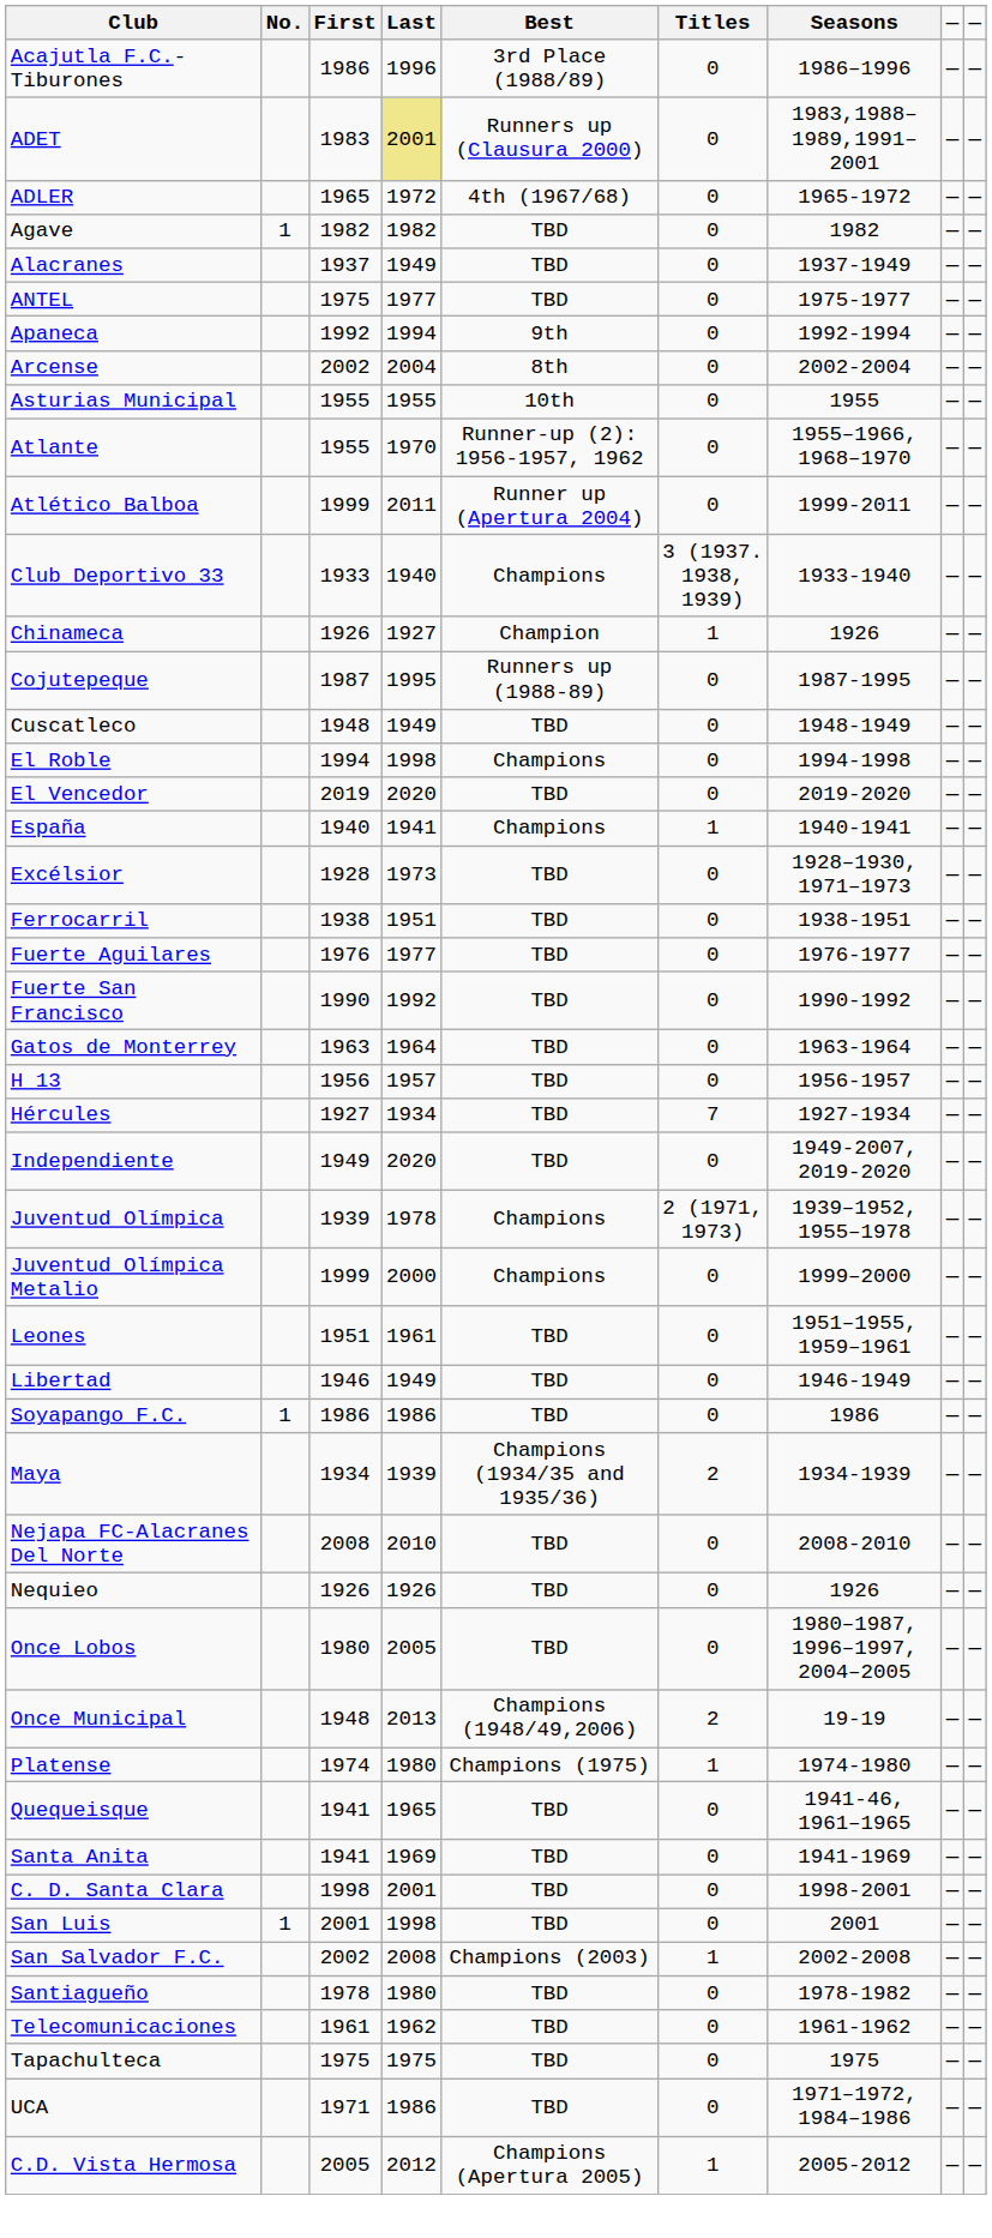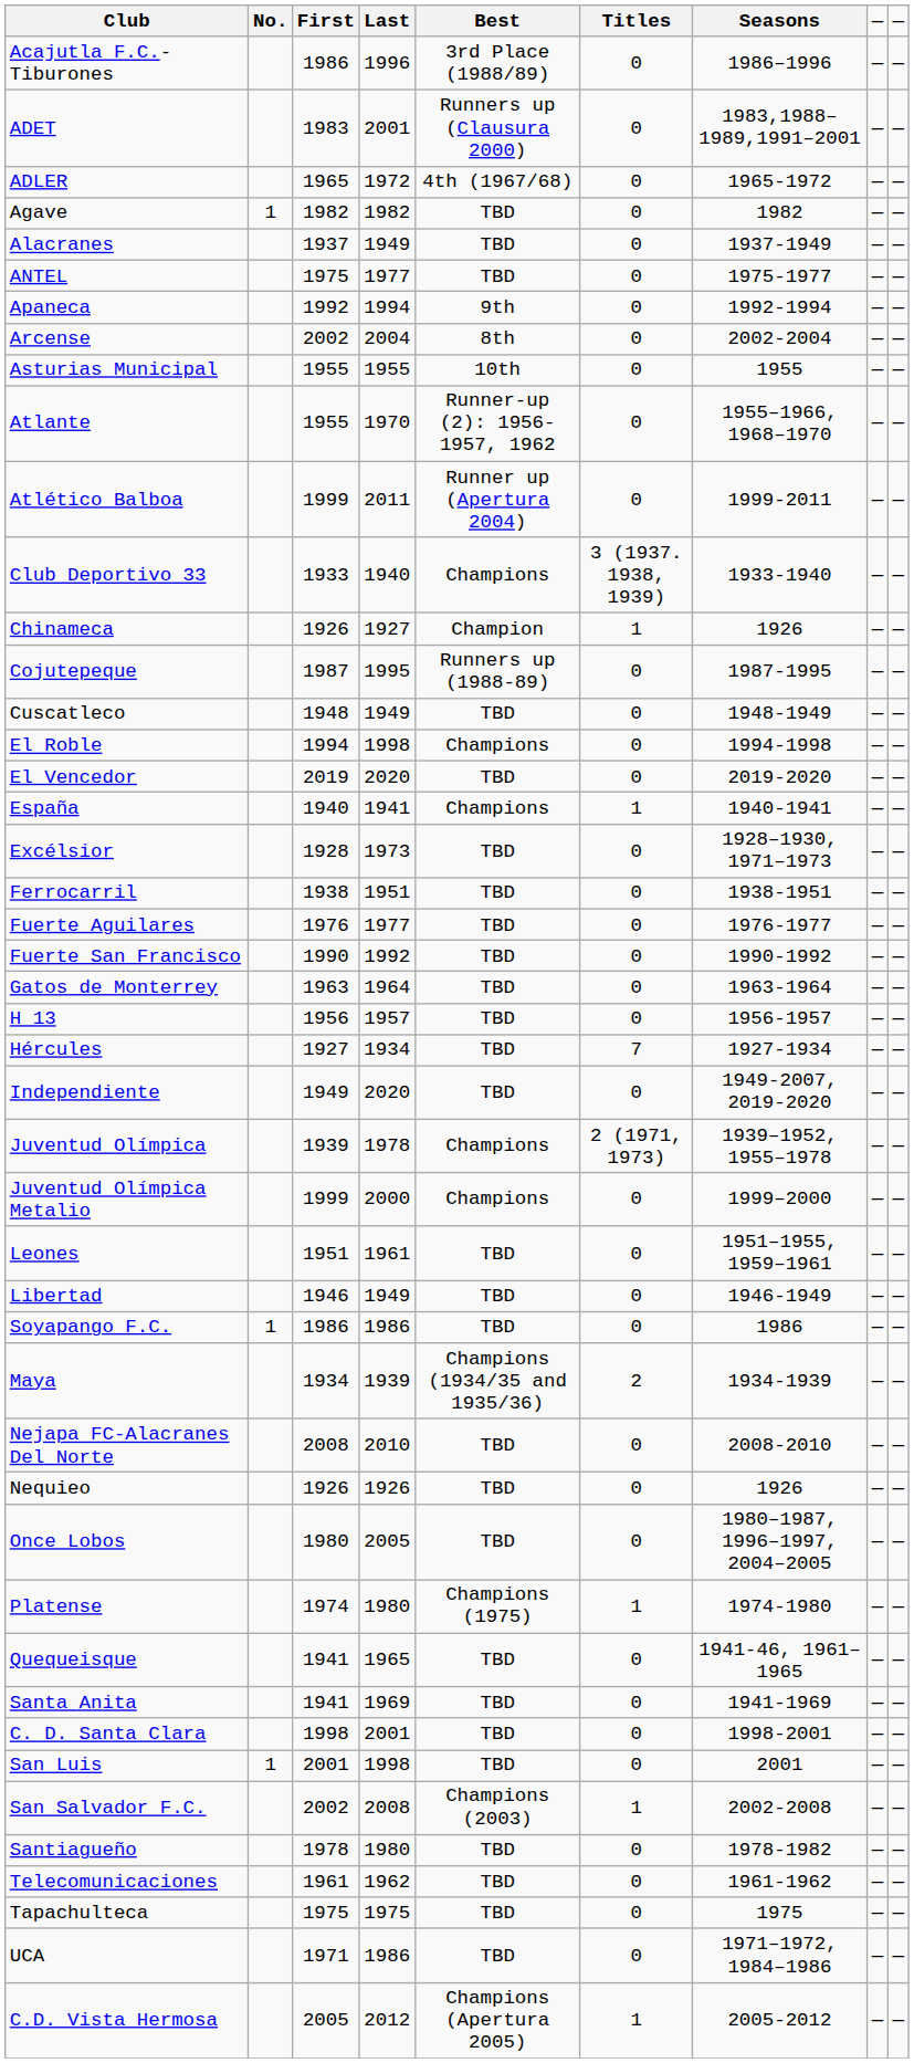 <table class="wikitable sortable">
 <tr>
 <th>Club</th>
 <th>No.</th>
 <th>First</th>
 <th>Last</th>
 <th>Best</th>
 <th>Titles</th>
 <th>Seasons</th>
 <td>—</td>
 <td>—</td>
 </tr>
 <tr align="center">
 <td align="left"><a href='#'>Acajutla F.C.</a>-Tiburones</td>
 <td></td>
 <td>1986</td>
 <td>1996</td>
 <td>3rd Place (1988/89)</td>
 <td>0</td>
 <td>1986–1996</td>
 <td>—</td>
 <td>—</td>
 </tr>
 <tr align="center">
 <td align="left"><a href='#'>ADET</a></td>
 <td></td>
 <td>1983</td>
-<td style="background: khaki;">2001</td>
+<td>2001</td>
 <td>Runners up (<a href='#'>Clausura 2000</a>)</td>
 <td>0</td>
 <td>1983,1988–1989,1991–2001</td>
 <td>—</td>
 <td>—</td>
 </tr>
 <tr align="center">
 <td align="left"><a href='#'>ADLER</a></td>
 <td></td>
 <td>1965</td>
 <td>1972</td>
 <td>4th (1967/68)</td>
 <td>0</td>
 <td>1965-1972</td>
 <td>—</td>
 <td>—</td>
 </tr>
 <tr align="center">
 <td align="left">Agave</td>
 <td>1</td>
 <td>1982</td>
 <td>1982</td>
 <td>TBD</td>
 <td>0</td>
 <td>1982</td>
 <td>—</td>
 <td>—</td>
 </tr>
 <tr align="center">
 <td align="left"><a href='#'>Alacranes</a></td>
 <td></td>
 <td>1937</td>
 <td>1949</td>
 <td>TBD</td>
 <td>0</td>
 <td>1937-1949</td>
 <td>—</td>
 <td>—</td>
 </tr>
 <tr align="center">
 <td align="left"><a href='#'>ANTEL</a></td>
 <td></td>
 <td>1975</td>
 <td>1977</td>
 <td>TBD</td>
 <td>0</td>
 <td>1975-1977</td>
 <td>—</td>
 <td>—</td>
 </tr>
 <tr align="center">
 <td align="left"><a href='#'>Apaneca</a></td>
 <td></td>
 <td>1992</td>
 <td>1994</td>
 <td>9th</td>
 <td>0</td>
 <td>1992-1994</td>
 <td>—</td>
 <td>—</td>
 </tr>
 <tr align="center">
 <td align="left"><a href='#'>Arcense</a></td>
 <td></td>
 <td>2002</td>
 <td>2004</td>
 <td>8th</td>
 <td>0</td>
 <td>2002-2004</td>
 <td>—</td>
 <td>—</td>
 </tr>
 <tr align="center">
 <td align="left"><a href='#'>Asturias Municipal</a></td>
 <td></td>
 <td>1955</td>
 <td>1955</td>
 <td>10th</td>
 <td>0</td>
 <td>1955</td>
 <td>—</td>
 <td>—</td>
 </tr>
 <tr align="center">
 <td align="left"><a href='#'>Atlante</a></td>
 <td></td>
 <td>1955</td>
 <td>1970</td>
 <td>Runner-up (2): 1956-1957, 1962</td>
 <td>0</td>
 <td>1955–1966, 1968–1970</td>
 <td>—</td>
 <td>—</td>
 </tr>
 <tr align="center">
 <td align="left"><a href='#'>Atlético Balboa</a></td>
 <td></td>
 <td>1999</td>
 <td>2011</td>
 <td>Runner up (<a href='#'>Apertura 2004</a>)</td>
 <td>0</td>
 <td>1999-2011</td>
 <td>—</td>
 <td>—</td>
 </tr>
 <tr align="center">
 <td align="left"><a href='#'>Club Deportivo 33</a></td>
 <td></td>
 <td>1933</td>
 <td>1940</td>
 <td>Champions</td>
 <td>3 (1937. 1938, 1939)</td>
 <td>1933-1940</td>
 <td>—</td>
 <td>—</td>
 </tr>
 <tr align="center">
 <td align="left"><a href='#'>Chinameca</a></td>
 <td></td>
 <td>1926</td>
 <td>1927</td>
 <td>Champion</td>
 <td>1</td>
 <td>1926</td>
 <td>—</td>
 <td>—</td>
 </tr>
 <tr align="center">
 <td align="left"><a href='#'>Cojutepeque</a></td>
 <td></td>
 <td>1987</td>
 <td>1995</td>
 <td>Runners up (1988-89)</td>
 <td>0</td>
 <td>1987-1995</td>
 <td>—</td>
 <td>—</td>
 </tr>
 <tr align="center">
 <td align="left">Cuscatleco</td>
 <td></td>
 <td>1948</td>
 <td>1949</td>
 <td>TBD</td>
 <td>0</td>
 <td>1948-1949</td>
 <td>—</td>
 <td>—</td>
 </tr>
 <tr align="center">
 <td align="left"><a href='#'>El Roble</a></td>
 <td></td>
 <td>1994</td>
 <td>1998</td>
 <td>Champions</td>
 <td>0</td>
 <td>1994-1998</td>
 <td>—</td>
 <td>—</td>
 </tr>
 <tr align="center">
 <td align="left"><a href='#'>El Vencedor</a></td>
 <td></td>
 <td>2019</td>
 <td>2020</td>
 <td>TBD</td>
 <td>0</td>
 <td>2019-2020</td>
 <td>—</td>
 <td>—</td>
 </tr>
 <tr align="center">
 <td align="left"><a href='#'>España</a></td>
 <td></td>
 <td>1940</td>
 <td>1941</td>
 <td>Champions</td>
 <td>1</td>
 <td>1940-1941</td>
 <td>—</td>
 <td>—</td>
 </tr>
 <tr align="center">
 <td align="left"><a href='#'>Excélsior</a></td>
 <td></td>
 <td>1928</td>
 <td>1973</td>
 <td>TBD</td>
 <td>0</td>
 <td>1928–1930, 1971–1973</td>
 <td>—</td>
 <td>—</td>
 </tr>
 <tr align="center">
 <td align="left"><a href='#'>Ferrocarril</a></td>
 <td></td>
 <td>1938</td>
 <td>1951</td>
 <td>TBD</td>
 <td>0</td>
 <td>1938-1951</td>
 <td>—</td>
 <td>—</td>
 </tr>
 <tr align="center">
 <td align="left"><a href='#'>Fuerte Aguilares</a></td>
 <td></td>
 <td>1976</td>
 <td>1977</td>
 <td>TBD</td>
 <td>0</td>
 <td>1976-1977</td>
 <td>—</td>
 <td>—</td>
 </tr>
 <tr align="center">
 <td align="left"><a href='#'>Fuerte San Francisco</a></td>
 <td></td>
 <td>1990</td>
 <td>1992</td>
 <td>TBD</td>
 <td>0</td>
 <td>1990-1992</td>
 <td>—</td>
 <td>—</td>
 </tr>
 <tr align="center">
 <td align="left"><a href='#'>Gatos de Monterrey</a></td>
 <td></td>
 <td>1963</td>
 <td>1964</td>
 <td>TBD</td>
 <td>0</td>
 <td>1963-1964</td>
 <td>—</td>
 <td>—</td>
 </tr>
 <tr align="center">
 <td align="left"><a href='#'>H 13</a></td>
 <td></td>
 <td>1956</td>
 <td>1957</td>
 <td>TBD</td>
 <td>0</td>
 <td>1956-1957</td>
 <td>—</td>
 <td>—</td>
 </tr>
 <tr align="center">
 <td align="left"><a href='#'>Hércules</a></td>
 <td></td>
 <td>1927</td>
 <td>1934</td>
 <td>TBD</td>
 <td>7</td>
 <td>1927-1934</td>
 <td>—</td>
 <td>—</td>
 </tr>
 <tr align="center">
 <td align="left"><a href='#'>Independiente</a></td>
 <td></td>
 <td>1949</td>
 <td>2020</td>
 <td>TBD</td>
 <td>0</td>
 <td>1949-2007, 2019-2020</td>
 <td>—</td>
 <td>—</td>
 </tr>
 <tr align="center">
 <td align="left"><a href='#'>Juventud Olímpica</a></td>
 <td></td>
 <td>1939</td>
 <td>1978</td>
 <td>Champions</td>
 <td>2 (1971, 1973)</td>
 <td>1939–1952, 1955–1978</td>
 <td>—</td>
 <td>—</td>
 </tr>
 <tr align="center">
 <td align="left"><a href='#'>Juventud Olímpica Metalio</a></td>
 <td></td>
 <td>1999</td>
 <td>2000</td>
 <td>Champions</td>
 <td>0</td>
 <td>1999–2000</td>
 <td>—</td>
 <td>—</td>
 </tr>
 <tr align="center">
 <td align="left"><a href='#'>Leones</a></td>
 <td></td>
 <td>1951</td>
 <td>1961</td>
 <td>TBD</td>
 <td>0</td>
 <td>1951–1955, 1959–1961</td>
 <td>—</td>
 <td>—</td>
 </tr>
 <tr align="center">
 <td align="left"><a href='#'>Libertad</a></td>
 <td></td>
 <td>1946</td>
 <td>1949</td>
 <td>TBD</td>
 <td>0</td>
 <td>1946-1949</td>
 <td>—</td>
 <td>—</td>
 </tr>
 <tr align="center">
 <td align="left"><a href='#'>Soyapango F.C.</a></td>
 <td>1</td>
 <td>1986</td>
 <td>1986</td>
 <td>TBD</td>
 <td>0</td>
 <td>1986</td>
 <td>—</td>
 <td>—</td>
 </tr>
 <tr align="center">
 <td align="left"><a href='#'>Maya</a></td>
 <td></td>
 <td>1934</td>
 <td>1939</td>
 <td>Champions (1934/35 and 1935/36)</td>
 <td>2</td>
 <td>1934-1939</td>
 <td>—</td>
 <td>—</td>
 </tr>
 <tr align="center">
 <td align="left"><a href='#'>Nejapa FC-Alacranes Del Norte</a></td>
 <td></td>
 <td>2008</td>
 <td>2010</td>
 <td>TBD</td>
 <td>0</td>
 <td>2008-2010</td>
 <td>—</td>
 <td>—</td>
 </tr>
 <tr align="center">
 <td align="left">Nequieo</td>
 <td></td>
 <td>1926</td>
 <td>1926</td>
 <td>TBD</td>
 <td>0</td>
 <td>1926</td>
 <td>—</td>
 <td>—</td>
 </tr>
 <tr align="center">
 <td align="left"><a href='#'>Once Lobos</a></td>
 <td></td>
 <td>1980</td>
 <td>2005</td>
 <td>TBD</td>
 <td>0</td>
 <td>1980–1987, 1996–1997, 2004–2005</td>
 <td>—</td>
 <td>—</td>
 </tr>
 <tr align="center">
-<td align="left"><a href='#'>Once Municipal</a></td>
-<td></td>
-<td>1948</td>
-<td>2013</td>
-<td>Champions (1948/49,2006)</td>
-<td>2</td>
-<td>19-19</td>
-<td>—</td>
-<td>—</td>
-</tr>
-<tr align="center">
 <td align="left"><a href='#'>Platense</a></td>
 <td></td>
 <td>1974</td>
 <td>1980</td>
 <td>Champions (1975)</td>
 <td>1</td>
 <td>1974-1980</td>
 <td>—</td>
 <td>—</td>
 </tr>
 <tr align="center">
 <td align="left"><a href='#'>Quequeisque</a></td>
 <td></td>
 <td>1941</td>
 <td>1965</td>
 <td>TBD</td>
 <td>0</td>
 <td>1941-46, 1961–1965</td>
 <td>—</td>
 <td>—</td>
 </tr>
 <tr align="center">
 <td align="left"><a href='#'>Santa Anita</a></td>
 <td></td>
 <td>1941</td>
 <td>1969</td>
 <td>TBD</td>
 <td>0</td>
 <td>1941-1969</td>
 <td>—</td>
 <td>—</td>
 </tr>
 <tr align="center">
 <td align="left"><a href='#'>C. D. Santa Clara</a></td>
 <td></td>
 <td>1998</td>
 <td>2001</td>
 <td>TBD</td>
 <td>0</td>
 <td>1998-2001</td>
 <td>—</td>
 <td>—</td>
 </tr>
 <tr align="center">
 <td align="left"><a href='#'>San Luis</a></td>
 <td>1</td>
 <td>2001</td>
 <td>1998</td>
 <td>TBD</td>
 <td>0</td>
 <td>2001</td>
 <td>—</td>
 <td>—</td>
 </tr>
 <tr align="center">
 <td align="left"><a href='#'>San Salvador F.C.</a></td>
 <td></td>
 <td>2002</td>
 <td>2008</td>
 <td>Champions (2003)</td>
 <td>1</td>
 <td>2002-2008</td>
 <td>—</td>
 <td>—</td>
 </tr>
 <tr align="center">
 <td align="left"><a href='#'>Santiagueño</a></td>
 <td></td>
 <td>1978</td>
 <td>1980</td>
 <td>TBD</td>
 <td>0</td>
 <td>1978-1982</td>
 <td>—</td>
 <td>—</td>
 </tr>
 <tr align="center">
 <td align="left"><a href='#'>Telecomunicaciones</a></td>
 <td></td>
 <td>1961</td>
 <td>1962</td>
 <td>TBD</td>
 <td>0</td>
 <td>1961-1962</td>
 <td>—</td>
 <td>—</td>
 </tr>
 <tr align="center">
 <td align="left">Tapachulteca</td>
 <td></td>
 <td>1975</td>
 <td>1975</td>
 <td>TBD</td>
 <td>0</td>
 <td>1975</td>
 <td>—</td>
 <td>—</td>
 </tr>
 <tr align="center">
 <td align="left">UCA</td>
 <td></td>
 <td>1971</td>
 <td>1986</td>
 <td>TBD</td>
 <td>0</td>
 <td>1971–1972, 1984–1986</td>
 <td>—</td>
 <td>—</td>
 </tr>
 <tr align="center">
 <td align="left"><a href='#'>C.D. Vista Hermosa</a></td>
 <td></td>
 <td>2005</td>
 <td>2012</td>
 <td>Champions (Apertura 2005)</td>
 <td>1</td>
 <td>2005-2012</td>
 <td>—</td>
 <td>—</td>
 </tr>
 </table>
